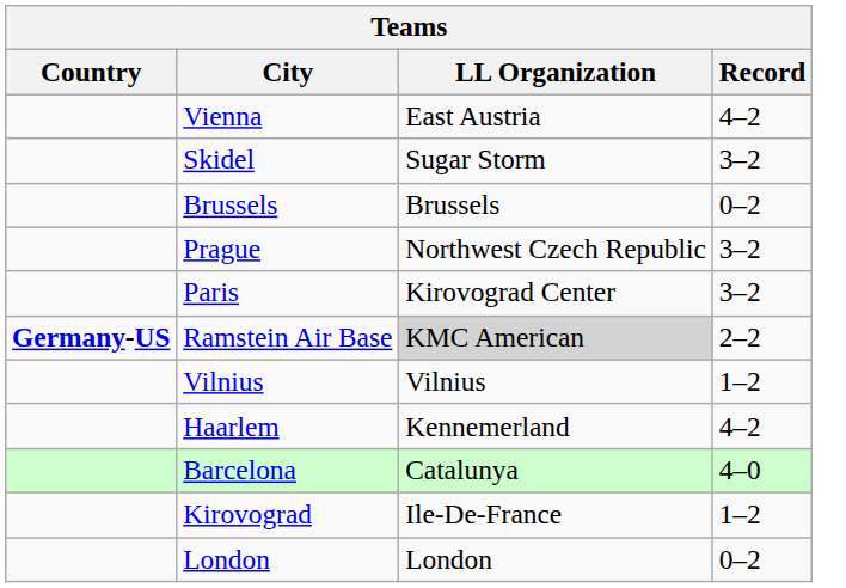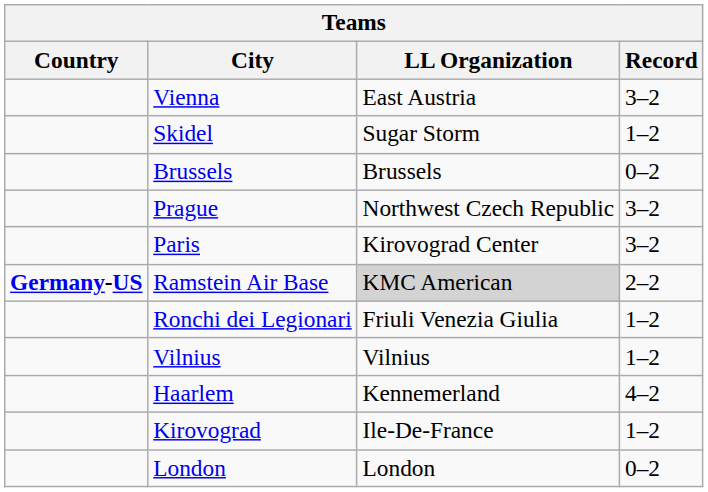 <table class="wikitable">
 <tr>
 <th colspan="4">Teams</th>
 </tr>
 <tr>
 <th>Country</th>
 <th>City</th>
 <th>LL Organization</th>
 <th>Record</th>
 </tr>
 <tr>
 <td><strong></strong></td>
 <td><a href='#'>Vienna</a></td>
 <td>East Austria</td>
-<td>4–2</td>
+<td>3–2</td>
 </tr>
 <tr>
 <td><strong></strong></td>
 <td><a href='#'>Skidel</a></td>
 <td>Sugar Storm</td>
-<td>3–2</td>
+<td>1–2</td>
 </tr>
 <tr>
 <td><strong></strong></td>
 <td><a href='#'>Brussels</a></td>
 <td>Brussels</td>
 <td>0–2</td>
 </tr>
 <tr>
 <td><strong></strong></td>
 <td><a href='#'>Prague</a></td>
 <td>Northwest Czech Republic</td>
 <td>3–2</td>
 </tr>
 <tr>
 <td><strong></strong></td>
 <td><a href='#'>Paris</a></td>
 <td>Kirovograd Center</td>
 <td>3–2</td>
 </tr>
 <tr>
 <td> <strong><a href='#'>Germany</a>-<a href='#'>US</a></strong></td>
 <td><a href='#'>Ramstein Air Base</a></td>
 <td style="background: lightgrey;">KMC American</td>
 <td>2–2</td>
 </tr>
 <tr>
 <td><strong></strong></td>
+<td><a href='#'>Ronchi dei Legionari</a></td>
+<td>Friuli Venezia Giulia</td>
+<td>1–2</td>
+</tr>
+<tr>
+<td><strong></strong></td>
 <td><a href='#'>Vilnius</a></td>
 <td>Vilnius</td>
 <td>1–2</td>
 </tr>
 <tr>
 <td><strong></strong></td>
 <td><a href='#'>Haarlem</a></td>
 <td>Kennemerland</td>
 <td>4–2</td>
-</tr>
-<tr bgcolor= "ccffcc">
-<td><strong></strong></td>
-<td><a href='#'>Barcelona</a></td>
-<td>Catalunya</td>
-<td>4–0</td>
 </tr>
 <tr>
 <td><strong></strong></td>
 <td><a href='#'>Kirovograd</a></td>
 <td>Ile-De-France</td>
 <td>1–2</td>
 </tr>
 <tr>
 <td><strong></strong></td>
 <td><a href='#'>London</a></td>
 <td>London</td>
 <td>0–2</td>
 </tr>
 </table>
